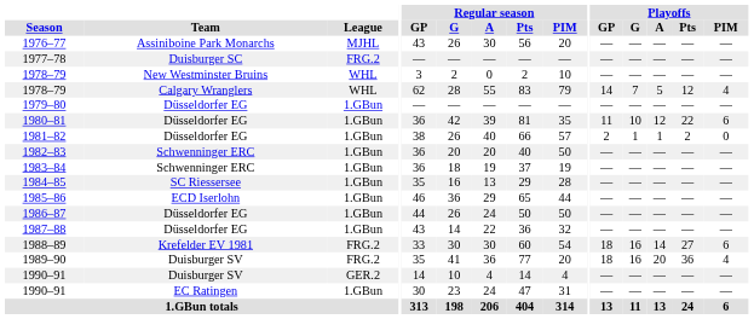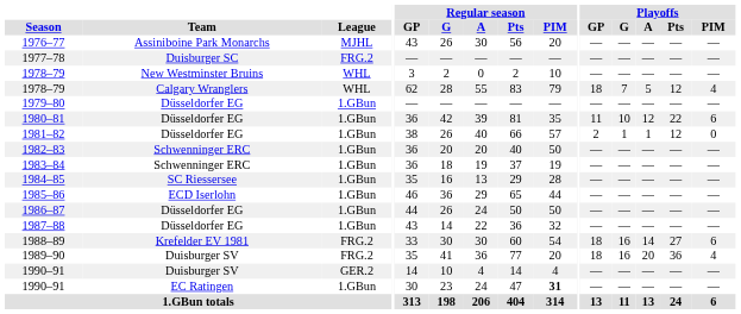 <table border="0" cellpadding="1" cellspacing="0" style="text-align:center; width:60em">
 <tr bgcolor="#e0e0e0">
 <th colspan="3" bgcolor="#ffffff"></th>
 <th rowspan="99" bgcolor="#ffffff"></th>
 <th colspan="5"><a href='#'>Regular season</a></th>
 <th rowspan="99" bgcolor="#ffffff"></th>
 <th colspan="5"><a href='#'>Playoffs</a></th>
 </tr>
 <tr bgcolor="#e0e0e0">
 <th><a href='#'>Season</a></th>
 <th>Team</th>
 <th>League</th>
 <th>GP</th>
 <th><a href='#'>G</a></th>
 <th><a href='#'>A</a></th>
 <th><a href='#'>Pts</a></th>
 <th><a href='#'>PIM</a></th>
 <th>GP</th>
 <th>G</th>
 <th>A</th>
 <th>Pts</th>
 <th>PIM</th>
 </tr>
 <tr>
 <td><a href='#'>1976–77</a></td>
 <td><a href='#'>Assiniboine Park Monarchs</a></td>
 <td><a href='#'>MJHL</a></td>
 <td>43</td>
 <td>26</td>
 <td>30</td>
 <td>56</td>
 <td>20</td>
 <td>—</td>
 <td>—</td>
 <td>—</td>
 <td>—</td>
 <td>—</td>
 </tr>
 <tr bgcolor="#f0f0f0">
 <td>1977–78</td>
 <td><a href='#'>Duisburger SC</a></td>
 <td><a href='#'>FRG.2</a></td>
 <td>—</td>
 <td>—</td>
 <td>—</td>
 <td>—</td>
 <td>—</td>
 <td>—</td>
 <td>—</td>
 <td>—</td>
 <td>—</td>
 <td>—</td>
 </tr>
 <tr>
 <td><a href='#'>1978–79</a></td>
 <td><a href='#'>New Westminster Bruins</a></td>
 <td><a href='#'>WHL</a></td>
 <td>3</td>
 <td>2</td>
 <td>0</td>
 <td>2</td>
 <td>10</td>
 <td>—</td>
 <td>—</td>
 <td>—</td>
 <td>—</td>
 <td>—</td>
 </tr>
 <tr bgcolor="#f0f0f0">
 <td>1978–79</td>
 <td><a href='#'>Calgary Wranglers</a></td>
 <td>WHL</td>
 <td>62</td>
 <td>28</td>
 <td>55</td>
 <td>83</td>
 <td>79</td>
-<td>14</td>
+<td>18</td>
 <td>7</td>
 <td>5</td>
 <td>12</td>
 <td>4</td>
 </tr>
 <tr>
 <td><a href='#'>1979–80</a></td>
 <td><a href='#'>Düsseldorfer EG</a></td>
 <td><a href='#'>1.GBun</a></td>
 <td>—</td>
 <td>—</td>
 <td>—</td>
 <td>—</td>
 <td>—</td>
 <td>—</td>
 <td>—</td>
 <td>—</td>
 <td>—</td>
 <td>—</td>
 </tr>
 <tr bgcolor="#f0f0f0">
 <td><a href='#'>1980–81</a></td>
 <td>Düsseldorfer EG</td>
 <td>1.GBun</td>
 <td>36</td>
 <td>42</td>
 <td>39</td>
 <td>81</td>
 <td>35</td>
 <td>11</td>
 <td>10</td>
 <td>12</td>
 <td>22</td>
 <td>6</td>
 </tr>
 <tr>
 <td><a href='#'>1981–82</a></td>
 <td>Düsseldorfer EG</td>
 <td>1.GBun</td>
 <td>38</td>
 <td>26</td>
 <td>40</td>
 <td>66</td>
 <td>57</td>
 <td>2</td>
 <td>1</td>
 <td>1</td>
-<td>2</td>
+<td>12</td>
 <td>0</td>
 </tr>
 <tr bgcolor="#f0f0f0">
 <td><a href='#'>1982–83</a></td>
 <td><a href='#'>Schwenninger ERC</a></td>
 <td>1.GBun</td>
 <td>36</td>
 <td>20</td>
 <td>20</td>
 <td>40</td>
 <td>50</td>
 <td>—</td>
 <td>—</td>
 <td>—</td>
 <td>—</td>
 <td>—</td>
 </tr>
 <tr>
 <td><a href='#'>1983–84</a></td>
 <td>Schwenninger ERC</td>
 <td>1.GBun</td>
 <td>36</td>
 <td>18</td>
 <td>19</td>
 <td>37</td>
 <td>19</td>
 <td>—</td>
 <td>—</td>
 <td>—</td>
 <td>—</td>
 <td>—</td>
 </tr>
 <tr bgcolor="#f0f0f0">
 <td><a href='#'>1984–85</a></td>
 <td><a href='#'>SC Riessersee</a></td>
 <td>1.GBun</td>
 <td>35</td>
 <td>16</td>
 <td>13</td>
 <td>29</td>
 <td>28</td>
 <td>—</td>
 <td>—</td>
 <td>—</td>
 <td>—</td>
 <td>—</td>
 </tr>
 <tr>
 <td><a href='#'>1985–86</a></td>
 <td><a href='#'>ECD Iserlohn</a></td>
 <td>1.GBun</td>
 <td>46</td>
 <td>36</td>
 <td>29</td>
 <td>65</td>
 <td>44</td>
 <td>—</td>
 <td>—</td>
 <td>—</td>
 <td>—</td>
 <td>—</td>
 </tr>
 <tr bgcolor="#f0f0f0">
 <td><a href='#'>1986–87</a></td>
 <td>Düsseldorfer EG</td>
 <td>1.GBun</td>
 <td>44</td>
 <td>26</td>
 <td>24</td>
 <td>50</td>
 <td>50</td>
 <td>—</td>
 <td>—</td>
 <td>—</td>
 <td>—</td>
 <td>—</td>
 </tr>
 <tr>
 <td><a href='#'>1987–88</a></td>
 <td>Düsseldorfer EG</td>
 <td>1.GBun</td>
 <td>43</td>
 <td>14</td>
 <td>22</td>
 <td>36</td>
 <td>32</td>
 <td>—</td>
 <td>—</td>
 <td>—</td>
 <td>—</td>
 <td>—</td>
 </tr>
 <tr bgcolor="#f0f0f0">
 <td>1988–89</td>
 <td><a href='#'>Krefelder EV 1981</a></td>
 <td>FRG.2</td>
 <td>33</td>
 <td>30</td>
 <td>30</td>
 <td>60</td>
 <td>54</td>
 <td>18</td>
 <td>16</td>
 <td>14</td>
 <td>27</td>
 <td>6</td>
 </tr>
 <tr>
 <td>1989–90</td>
 <td>Duisburger SV</td>
 <td>FRG.2</td>
 <td>35</td>
 <td>41</td>
 <td>36</td>
 <td>77</td>
 <td>20</td>
 <td>18</td>
 <td>16</td>
 <td>20</td>
 <td>36</td>
 <td>4</td>
 </tr>
 <tr bgcolor="#f0f0f0">
 <td>1990–91</td>
 <td>Duisburger SV</td>
 <td>GER.2</td>
 <td>14</td>
 <td>10</td>
 <td>4</td>
 <td>14</td>
 <td>4</td>
 <td>—</td>
 <td>—</td>
 <td>—</td>
 <td>—</td>
 <td>—</td>
 </tr>
 <tr>
 <td>1990–91</td>
 <td><a href='#'>EC Ratingen</a></td>
 <td>1.GBun</td>
 <td>30</td>
 <td>23</td>
 <td>24</td>
 <td>47</td>
-<td>31</td>
+<td><strong>31</strong></td>
 <td>—</td>
 <td>—</td>
 <td>—</td>
 <td>—</td>
 <td>—</td>
 </tr>
 <tr bgcolor="#e0e0e0">
 <th colspan="3">1.GBun totals</th>
 <th>313</th>
 <th>198</th>
 <th>206</th>
 <th>404</th>
 <th>314</th>
 <th>13</th>
 <th>11</th>
 <th>13</th>
 <th>24</th>
 <th>6</th>
 </tr>
 </table>
